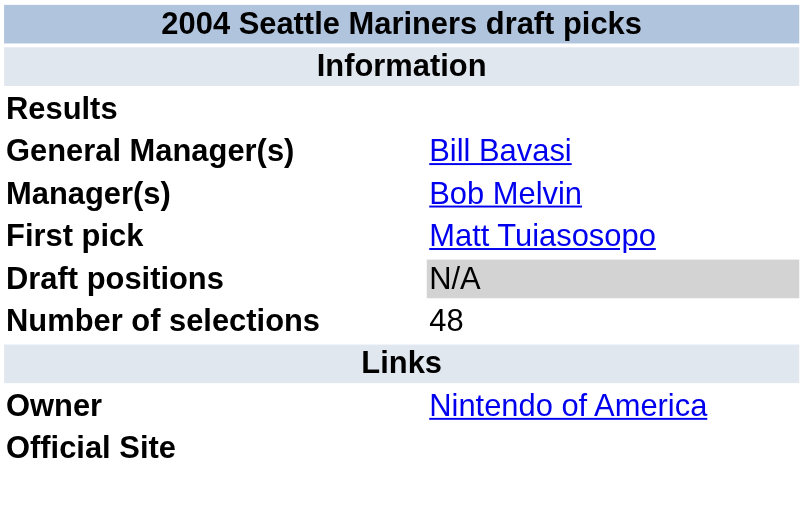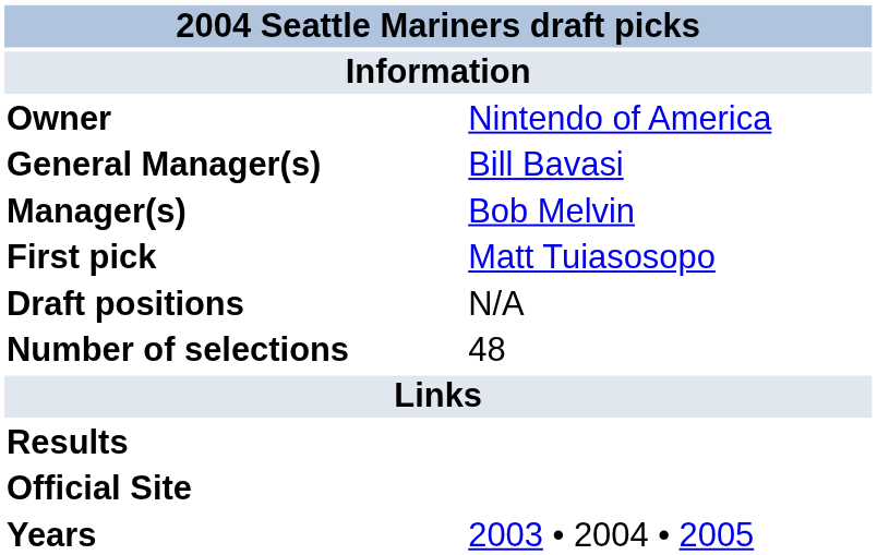 <table class="toccolours" style="float: right; clear: right; margin: 0 0 1em 1em; width: 26em;">
 <tr style="text-align:center;">
 <th colspan="2" style="text-align: center; background-color: LightSteelBlue;">2004 Seattle Mariners draft picks</th>
 </tr>
 <tr>
 <th style="background: #E0E7EF;" colspan="2">Information</th>
 </tr>
 <tr>
-<td style="vertical-align: top;"><strong>Results</strong></td>
-<td></td>
+<td><strong>Owner</strong></td>
+<td><a href='#'>Nintendo of America</a></td>
 </tr>
 <tr>
 <td style="vertical-align: top;"><strong>General Manager(s)</strong></td>
 <td><a href='#'>Bill Bavasi</a></td>
 </tr>
 <tr>
 <td style="vertical-align: top;"><strong>Manager(s)</strong></td>
 <td><a href='#'>Bob Melvin</a></td>
 </tr>
 <tr>
 <td style="vertical-align: top;"><strong>First pick</strong></td>
 <td><a href='#'>Matt Tuiasosopo</a></td>
 </tr>
 <tr>
 <td style="vertical-align: top;"><strong>Draft positions</strong></td>
-<td style="background: lightgrey;">N/A</td>
+<td>N/A</td>
 </tr>
 <tr>
 <td style="vertical-align: middle;"><strong>Number of selections</strong></td>
 <td>48</td>
 </tr>
 <tr>
 <th style="background: #E0E7EF;" colspan="2">Links</th>
 </tr>
 <tr>
-<td><strong>Owner</strong></td>
-<td><a href='#'>Nintendo of America</a></td>
+<td style="vertical-align: top;"><strong>Results</strong></td>
+<td></td>
 </tr>
 <tr>
 <td style="vertical-align: top;"><strong>Official Site</strong></td>
 <td> </td>
 </tr>
+<tr>
+<td style="vertical-align: top;"><strong>Years</strong></td>
+<td><a href='#'>2003</a> • 2004 • <a href='#'>2005</a></td>
+</tr>
 </table>
